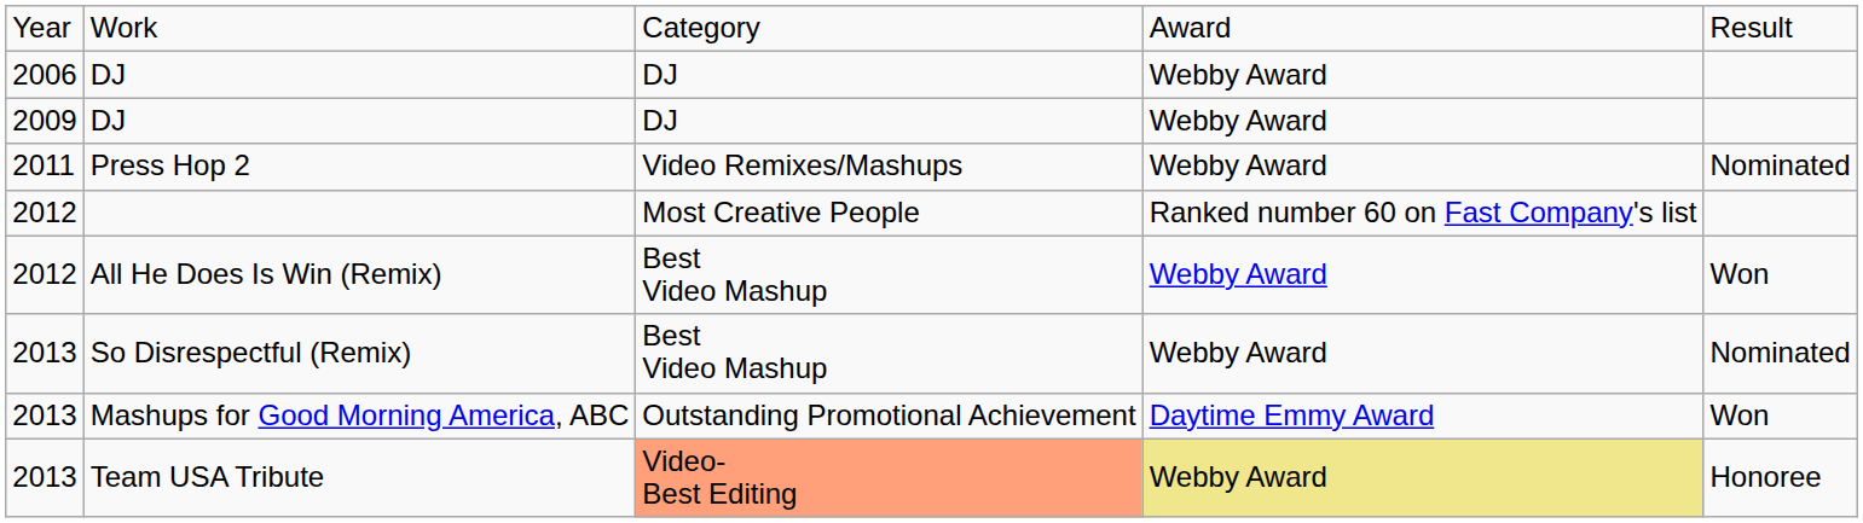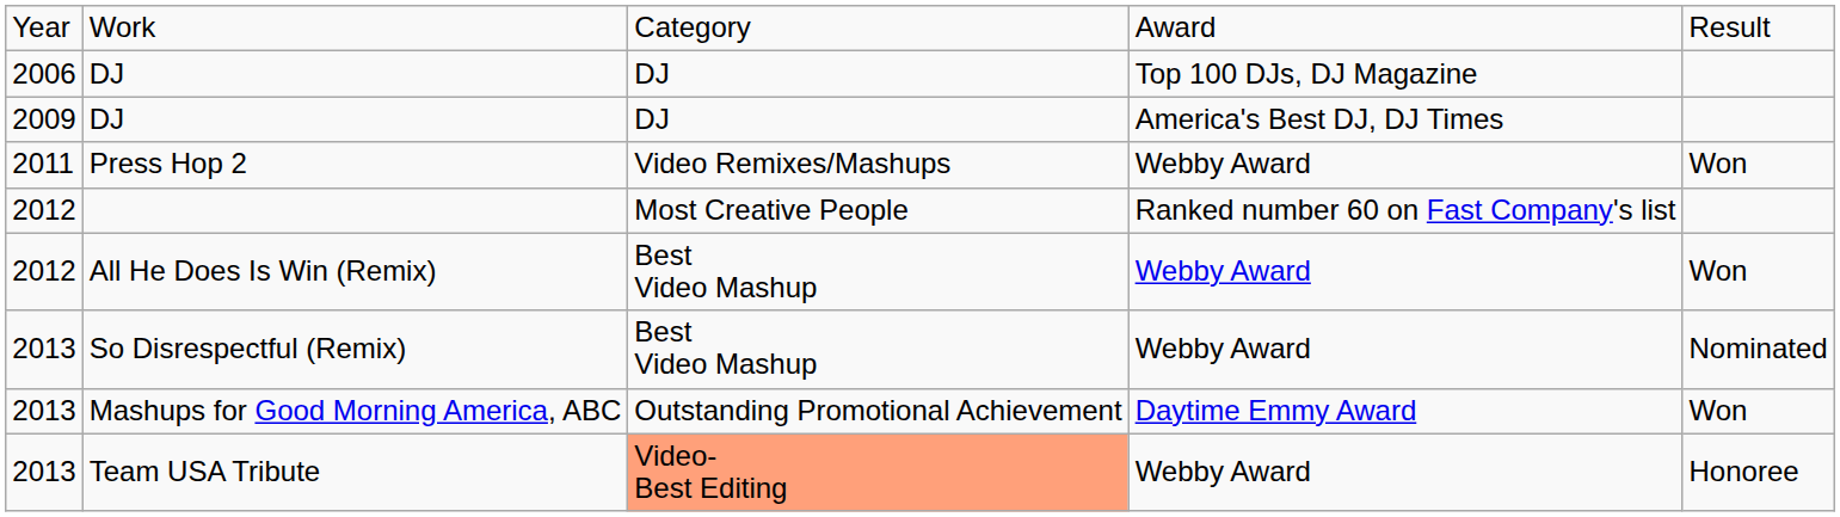 <table class="wikitable">
 <tr>
 <td>Year</td>
 <td>Work</td>
 <td>Category</td>
 <td>Award</td>
 <td>Result</td>
 </tr>
 <tr>
 <td>2006</td>
 <td>DJ</td>
 <td>DJ</td>
-<td>Webby Award</td>
+<td>Top 100 DJs, DJ Magazine</td>
 <td></td>
 </tr>
 <tr>
 <td>2009</td>
 <td>DJ</td>
 <td>DJ</td>
-<td>Webby Award</td>
+<td>America's Best DJ, DJ Times</td>
 <td></td>
 </tr>
 <tr>
 <td>2011</td>
 <td>Press Hop 2</td>
 <td>Video Remixes/Mashups</td>
 <td>Webby Award</td>
-<td>Nominated</td>
+<td>Won</td>
 </tr>
 <tr>
 <td>2012</td>
 <td></td>
 <td>Most Creative People</td>
 <td>Ranked number 60 on <a href='#'>Fast Company</a>'s list </td>
 <td></td>
 </tr>
 <tr>
 <td>2012</td>
 <td>All He Does Is Win (Remix)</td>
 <td>Best<br>Video Mashup</td>
 <td><a href='#'>Webby Award</a></td>
 <td>Won  </td>
 </tr>
 <tr>
 <td>2013</td>
 <td>So Disrespectful (Remix)</td>
 <td>Best<br>Video Mashup</td>
 <td>Webby Award</td>
 <td>Nominated</td>
 </tr>
 <tr>
 <td>2013</td>
 <td>Mashups for <a href='#'>Good Morning America</a>, ABC</td>
 <td>Outstanding Promotional Achievement</td>
 <td><a href='#'>Daytime Emmy Award</a></td>
 <td>Won</td>
 </tr>
 <tr>
 <td>2013</td>
 <td>Team USA Tribute</td>
 <td style="background: lightsalmon;">Video-<br>Best Editing</td>
-<td style="background: khaki;">Webby Award</td>
+<td>Webby Award</td>
 <td>Honoree</td>
 </tr>
 </table>
